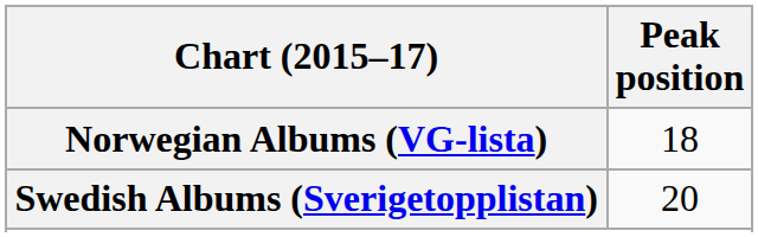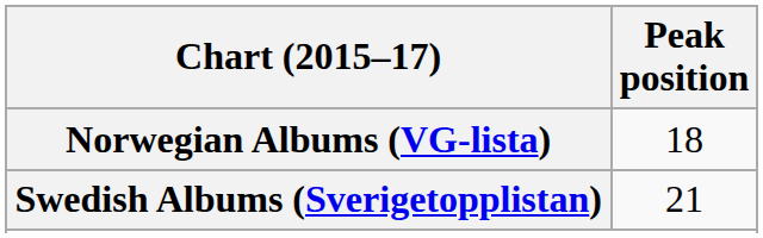 <table class="wikitable sortable plainrowheaders" style="text-align:center">
 <tr>
 <th scope="col">Chart (2015–17)</th>
 <th scope="col">Peak<br> position</th>
 </tr>
 <tr>
 </tr>
 <tr>
 </tr>
 <tr>
 </tr>
 <tr>
 </tr>
 <tr>
 </tr>
 <tr>
 </tr>
 <tr>
 </tr>
 <tr>
 </tr>
 <tr>
 </tr>
 <tr>
 </tr>
 <tr>
 <th scope="row">Norwegian Albums (<a href='#'>VG-lista</a>)</th>
 <td>18</td>
 </tr>
 <tr>
 </tr>
 <tr>
 <th scope="row">Swedish Albums (<a href='#'>Sverigetopplistan</a>)</th>
-<td>20</td>
+<td>21</td>
 </tr>
 <tr>
 </tr>
 <tr>
 </tr>
 <tr>
 </tr>
 <tr>
 </tr>
 </table>
